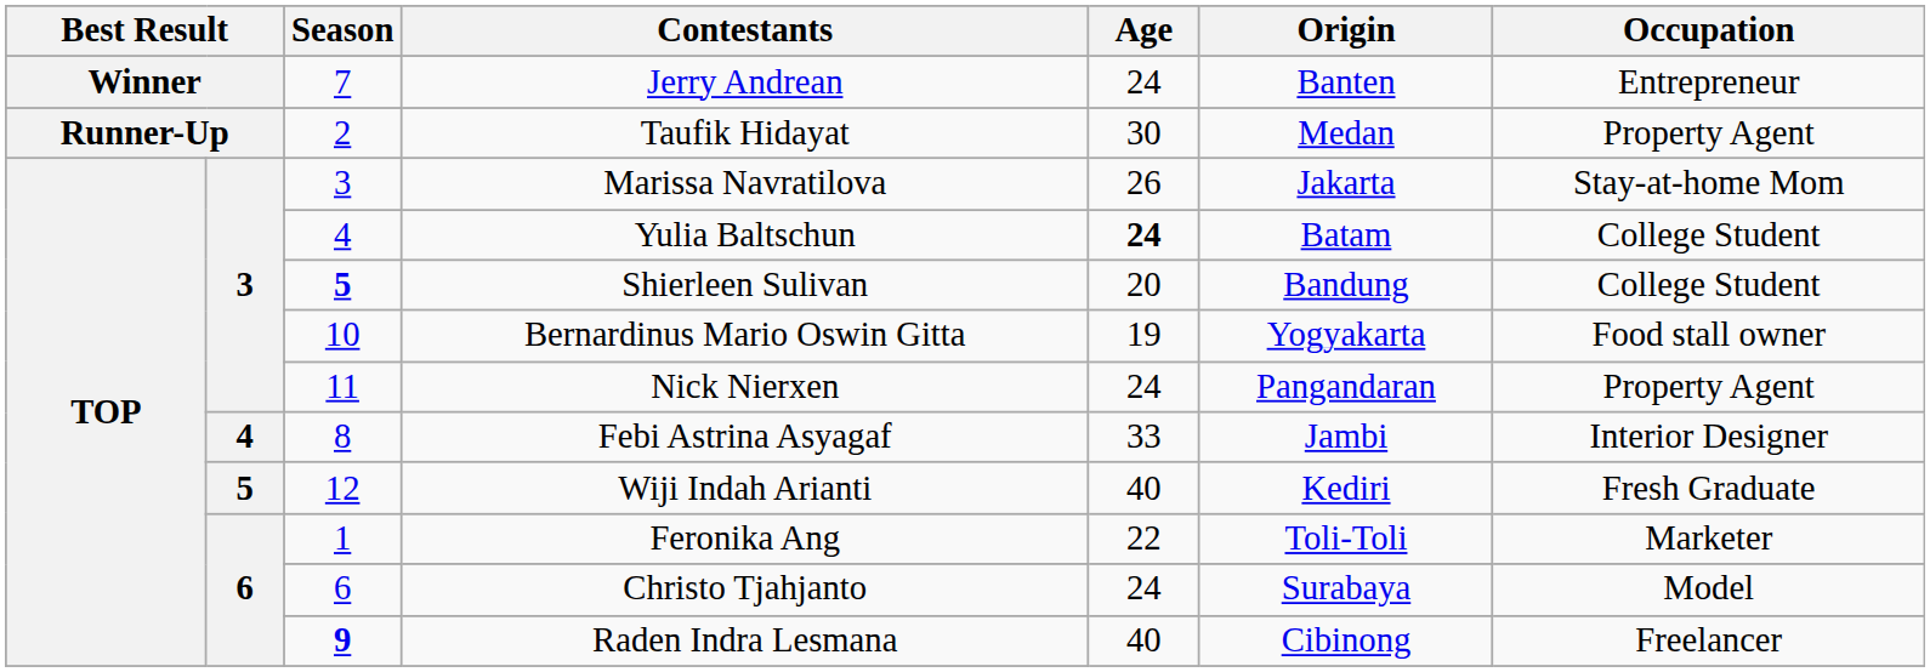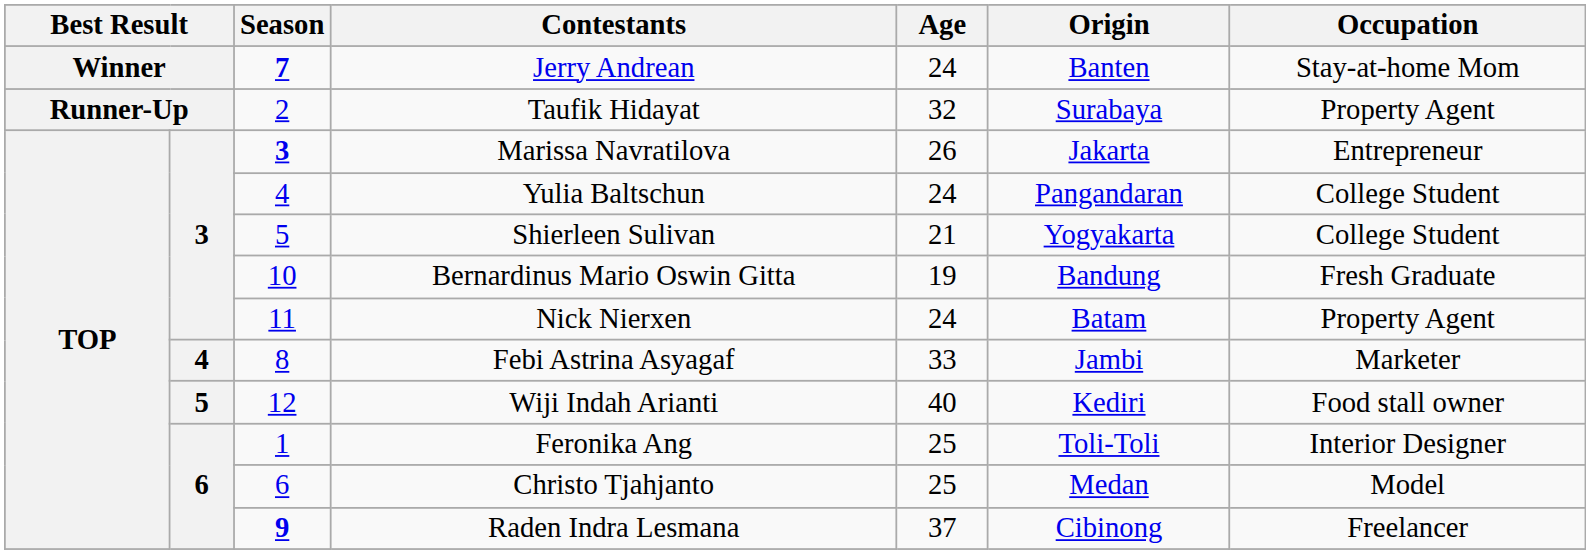 <table class="wikitable" style="text-align:center; line-height:16px;" width="100%">
 <tr>
 <th colspan="2">Best Result</th>
 <th scope="col" width="5%">Season</th>
 <th>Contestants</th>
 <th>Age</th>
 <th>Origin</th>
 <th>Occupation</th>
 </tr>
 <tr>
 <th colspan="2">Winner</th>
-<td><a href='#'>7</a></td>
+<td><strong><a href='#'>7</a></strong></td>
 <td><a href='#'>Jerry Andrean</a></td>
 <td>24</td>
 <td><a href='#'>Banten</a></td>
-<td>Entrepreneur</td>
+<td>Stay-at-home Mom</td>
 </tr>
 <tr>
 <th colspan="2">Runner-Up</th>
 <td><a href='#'>2</a></td>
 <td>Taufik Hidayat</td>
-<td>30</td>
-<td><a href='#'>Medan</a></td>
+<td>32</td>
+<td><a href='#'>Surabaya</a></td>
 <td>Property Agent</td>
 </tr>
 <tr>
 <th rowspan="10">TOP</th>
 <th rowspan="5">3</th>
-<td><a href='#'>3</a></td>
+<td><strong><a href='#'>3</a></strong></td>
 <td>Marissa Navratilova</td>
 <td>26</td>
 <td><a href='#'>Jakarta</a></td>
-<td>Stay-at-home Mom</td>
+<td>Entrepreneur</td>
 </tr>
 <tr>
 <td><a href='#'>4</a></td>
 <td>Yulia Baltschun</td>
-<td><strong>24</strong></td>
-<td><a href='#'>Batam</a></td>
+<td>24</td>
+<td><a href='#'>Pangandaran</a></td>
 <td>College Student</td>
 </tr>
 <tr>
-<td><strong><a href='#'>5</a></strong></td>
+<td><a href='#'>5</a></td>
 <td>Shierleen Sulivan</td>
-<td>20</td>
-<td><a href='#'>Bandung</a></td>
+<td>21</td>
+<td><a href='#'>Yogyakarta</a></td>
 <td>College Student</td>
 </tr>
 <tr>
 <td><a href='#'>10</a></td>
 <td>Bernardinus Mario Oswin Gitta</td>
 <td>19</td>
-<td><a href='#'>Yogyakarta</a></td>
-<td>Food stall owner</td>
+<td><a href='#'>Bandung</a></td>
+<td>Fresh Graduate</td>
 </tr>
 <tr>
 <td><a href='#'>11</a></td>
 <td>Nick Nierxen</td>
 <td>24</td>
-<td><a href='#'>Pangandaran</a></td>
+<td><a href='#'>Batam</a></td>
 <td>Property Agent</td>
 </tr>
 <tr>
 <th>4</th>
 <td><a href='#'>8</a></td>
 <td>Febi Astrina Asyagaf</td>
 <td>33</td>
 <td><a href='#'>Jambi</a></td>
-<td>Interior Designer</td>
+<td>Marketer</td>
 </tr>
 <tr>
 <th>5</th>
 <td><a href='#'>12</a></td>
 <td>Wiji Indah Arianti</td>
 <td>40</td>
 <td><a href='#'>Kediri</a></td>
-<td>Fresh Graduate</td>
+<td>Food stall owner</td>
 </tr>
 <tr>
 <th rowspan="3">6</th>
 <td><a href='#'>1</a></td>
 <td>Feronika Ang</td>
-<td>22</td>
+<td>25</td>
 <td><a href='#'>Toli-Toli</a></td>
-<td>Marketer</td>
+<td>Interior Designer</td>
 </tr>
 <tr>
 <td><a href='#'>6</a></td>
 <td>Christo Tjahjanto</td>
-<td>24</td>
-<td><a href='#'>Surabaya</a></td>
+<td>25</td>
+<td><a href='#'>Medan</a></td>
 <td>Model</td>
 </tr>
 <tr>
 <td><strong><a href='#'>9</a></strong></td>
 <td>Raden Indra Lesmana</td>
-<td>40</td>
+<td>37</td>
 <td><a href='#'>Cibinong</a></td>
 <td>Freelancer</td>
 </tr>
 </table>
